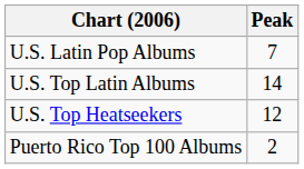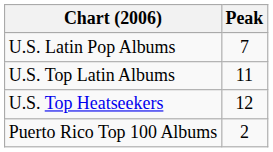 <table class="wikitable">
 <tr>
 <th align="left">Chart (2006)</th>
 <th align="left">Peak</th>
 </tr>
 <tr>
 <td align="left">U.S. Latin Pop Albums</td>
 <td align="center">7</td>
 </tr>
 <tr>
 <td align="left">U.S. Top Latin Albums</td>
-<td align="center">14</td>
+<td align="center">11</td>
 </tr>
 <tr>
 <td align="left">U.S. <a href='#'>Top Heatseekers</a></td>
 <td align="center">12</td>
 </tr>
 <tr>
 <td align="left">Puerto Rico Top 100 Albums</td>
 <td align="center">2</td>
 </tr>
 </table>
